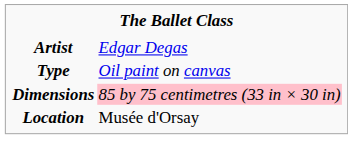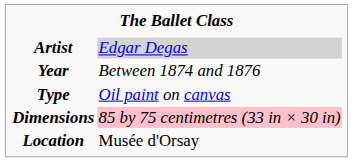 <table class="infobox vevent">
 <tr>
 <th colspan="2" class="infobox-above summary"><strong><em>The Ballet Class</em></strong></th>
 </tr>
 <tr>
 <td colspan="2" class="infobox-image"><strong><em></em></strong></td>
 </tr>
 <tr>
 <th class="infobox-label" scope="row"><strong><em>Artist</em></strong></th>
-<td class="infobox-data attendee"><em><a href='#'>Edgar Degas</a></em></td>
+<td class="infobox-data attendee" style="background: lightgrey;"><em><a href='#'>Edgar Degas</a></em></td>
+</tr>
+<tr>
+<th class="infobox-label" scope="row"><strong><em>Year</em></strong></th>
+<td class="infobox-data"><em>Between 1874 and 1876</em></td>
 </tr>
 <tr>
 <th class="infobox-label" scope="row"><strong><em>Type</em></strong></th>
 <td class="infobox-data category"><em><a href='#'>Oil paint</a></em> <em>on <a href='#'>canvas</a></em></td>
 </tr>
 <tr>
 <th class="infobox-label" scope="row"><strong><em>Dimensions</em></strong></th>
 <td class="infobox-data" style="background: pink;"><em>85 by 75 centimetres (33 in × 30 in)</em></td>
 </tr>
 <tr>
 <th class="infobox-label" scope="row"><strong><em>Location</em></strong></th>
 <td class="infobox-data">Musée d'Orsay</td>
 </tr>
 </table>
